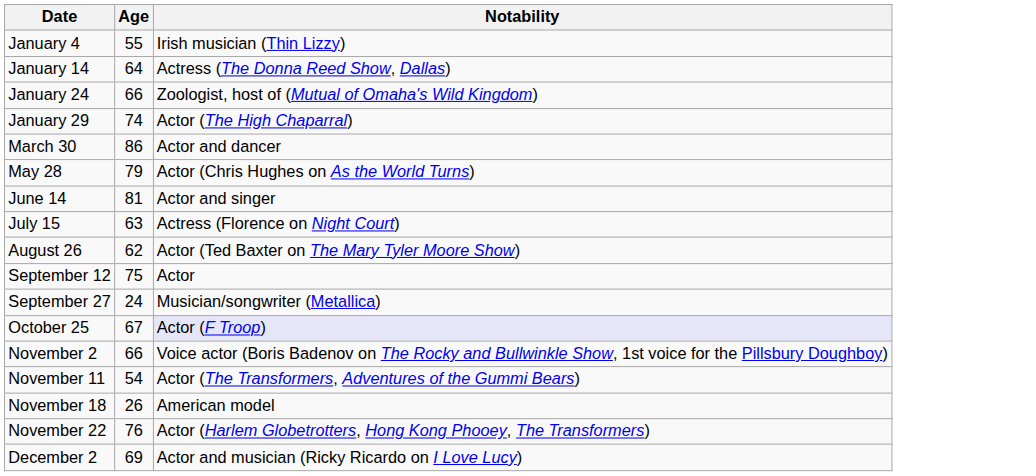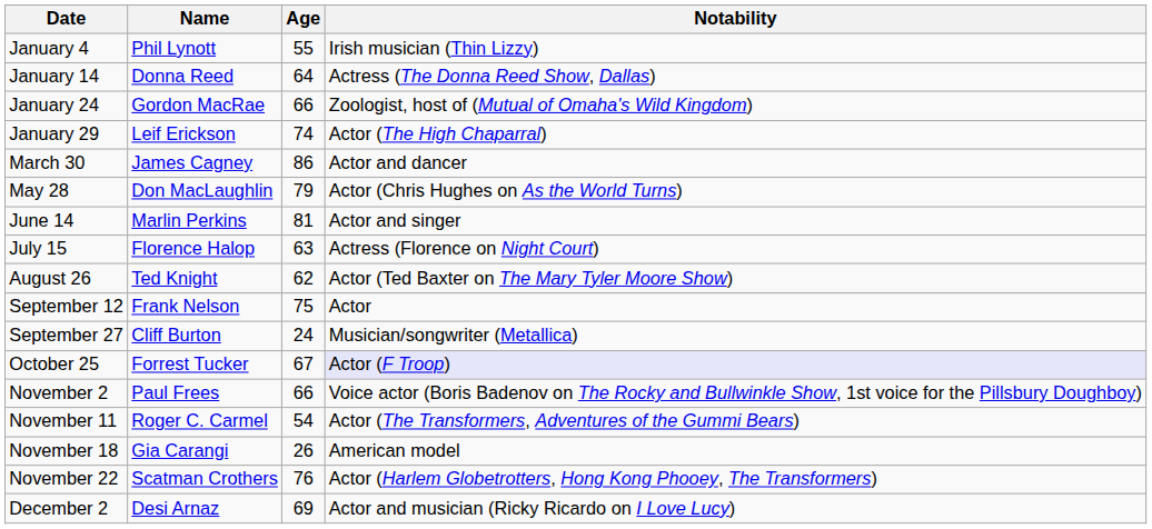 <table class="wikitable sortable">
 <tr>
 <th>Date</th>
+<th>Name</th>
 <th>Age</th>
 <th class="unsortable">Notability</th>
 </tr>
 <tr>
 <td>January 4</td>
+<td><a href='#'>Phil Lynott</a></td>
 <td align="center">55</td>
 <td>Irish musician (<a href='#'>Thin Lizzy</a>)</td>
 </tr>
 <tr>
 <td>January 14</td>
+<td><a href='#'>Donna Reed</a></td>
 <td align="center">64</td>
 <td>Actress (<em><a href='#'>The Donna Reed Show</a></em>, <em><a href='#'>Dallas</a></em>)</td>
 </tr>
 <tr>
 <td>January 24</td>
+<td><a href='#'>Gordon MacRae</a></td>
 <td align="center">66</td>
 <td>Zoologist, host of (<em><a href='#'>Mutual of Omaha's Wild Kingdom</a></em>)</td>
 </tr>
 <tr>
 <td>January 29</td>
+<td><a href='#'>Leif Erickson</a></td>
 <td align="center">74</td>
 <td>Actor (<em><a href='#'>The High Chaparral</a></em>)</td>
 </tr>
 <tr>
 <td>March 30</td>
+<td><a href='#'>James Cagney</a></td>
 <td align="center">86</td>
 <td>Actor and dancer</td>
 </tr>
 <tr>
 <td>May 28</td>
+<td><a href='#'>Don MacLaughlin</a></td>
 <td align="center">79</td>
 <td>Actor (Chris Hughes on <em><a href='#'>As the World Turns</a></em>)</td>
 </tr>
 <tr>
 <td>June 14</td>
+<td><a href='#'>Marlin Perkins</a></td>
 <td align="center">81</td>
 <td>Actor and singer</td>
 </tr>
 <tr>
 <td>July 15</td>
+<td><a href='#'>Florence Halop</a></td>
 <td align="center">63</td>
 <td>Actress (Florence on <em><a href='#'>Night Court</a></em>)</td>
 </tr>
 <tr>
 <td>August 26</td>
+<td><a href='#'>Ted Knight</a></td>
 <td align="center">62</td>
 <td>Actor (Ted Baxter on <em><a href='#'>The Mary Tyler Moore Show</a></em>)</td>
 </tr>
 <tr>
 <td>September 12</td>
+<td><a href='#'>Frank Nelson</a></td>
 <td align="center">75</td>
 <td>Actor</td>
 </tr>
 <tr>
 <td>September 27</td>
+<td><a href='#'>Cliff Burton</a></td>
 <td align="center">24</td>
 <td>Musician/songwriter (<a href='#'>Metallica</a>)</td>
 </tr>
 <tr>
 <td>October 25</td>
+<td><a href='#'>Forrest Tucker</a></td>
 <td align="center">67</td>
 <td style="background: lavender;">Actor (<em><a href='#'>F Troop</a></em>)</td>
 </tr>
 <tr>
 <td>November 2</td>
+<td><a href='#'>Paul Frees</a></td>
 <td align="center">66</td>
 <td>Voice actor (Boris Badenov on <em><a href='#'>The Rocky and Bullwinkle Show</a></em>, 1st voice for the <a href='#'>Pillsbury Doughboy</a>)</td>
 </tr>
 <tr>
 <td>November 11</td>
+<td><a href='#'>Roger C. Carmel</a></td>
 <td align="center">54</td>
 <td>Actor (<em><a href='#'>The Transformers</a></em>, <em><a href='#'>Adventures of the Gummi Bears</a></em>)</td>
 </tr>
 <tr>
 <td>November 18</td>
+<td><a href='#'>Gia Carangi</a></td>
 <td align="center">26</td>
 <td>American model</td>
 </tr>
 <tr>
 <td>November 22</td>
+<td><a href='#'>Scatman Crothers</a></td>
 <td align="center">76</td>
 <td>Actor (<em><a href='#'>Harlem Globetrotters</a></em>, <em><a href='#'>Hong Kong Phooey</a></em>, <em><a href='#'>The Transformers</a></em>)</td>
 </tr>
 <tr>
 <td>December 2</td>
+<td><a href='#'>Desi Arnaz</a></td>
 <td align="center">69</td>
 <td>Actor and musician (Ricky Ricardo on <em><a href='#'>I Love Lucy</a></em>)</td>
 </tr>
 </table>
